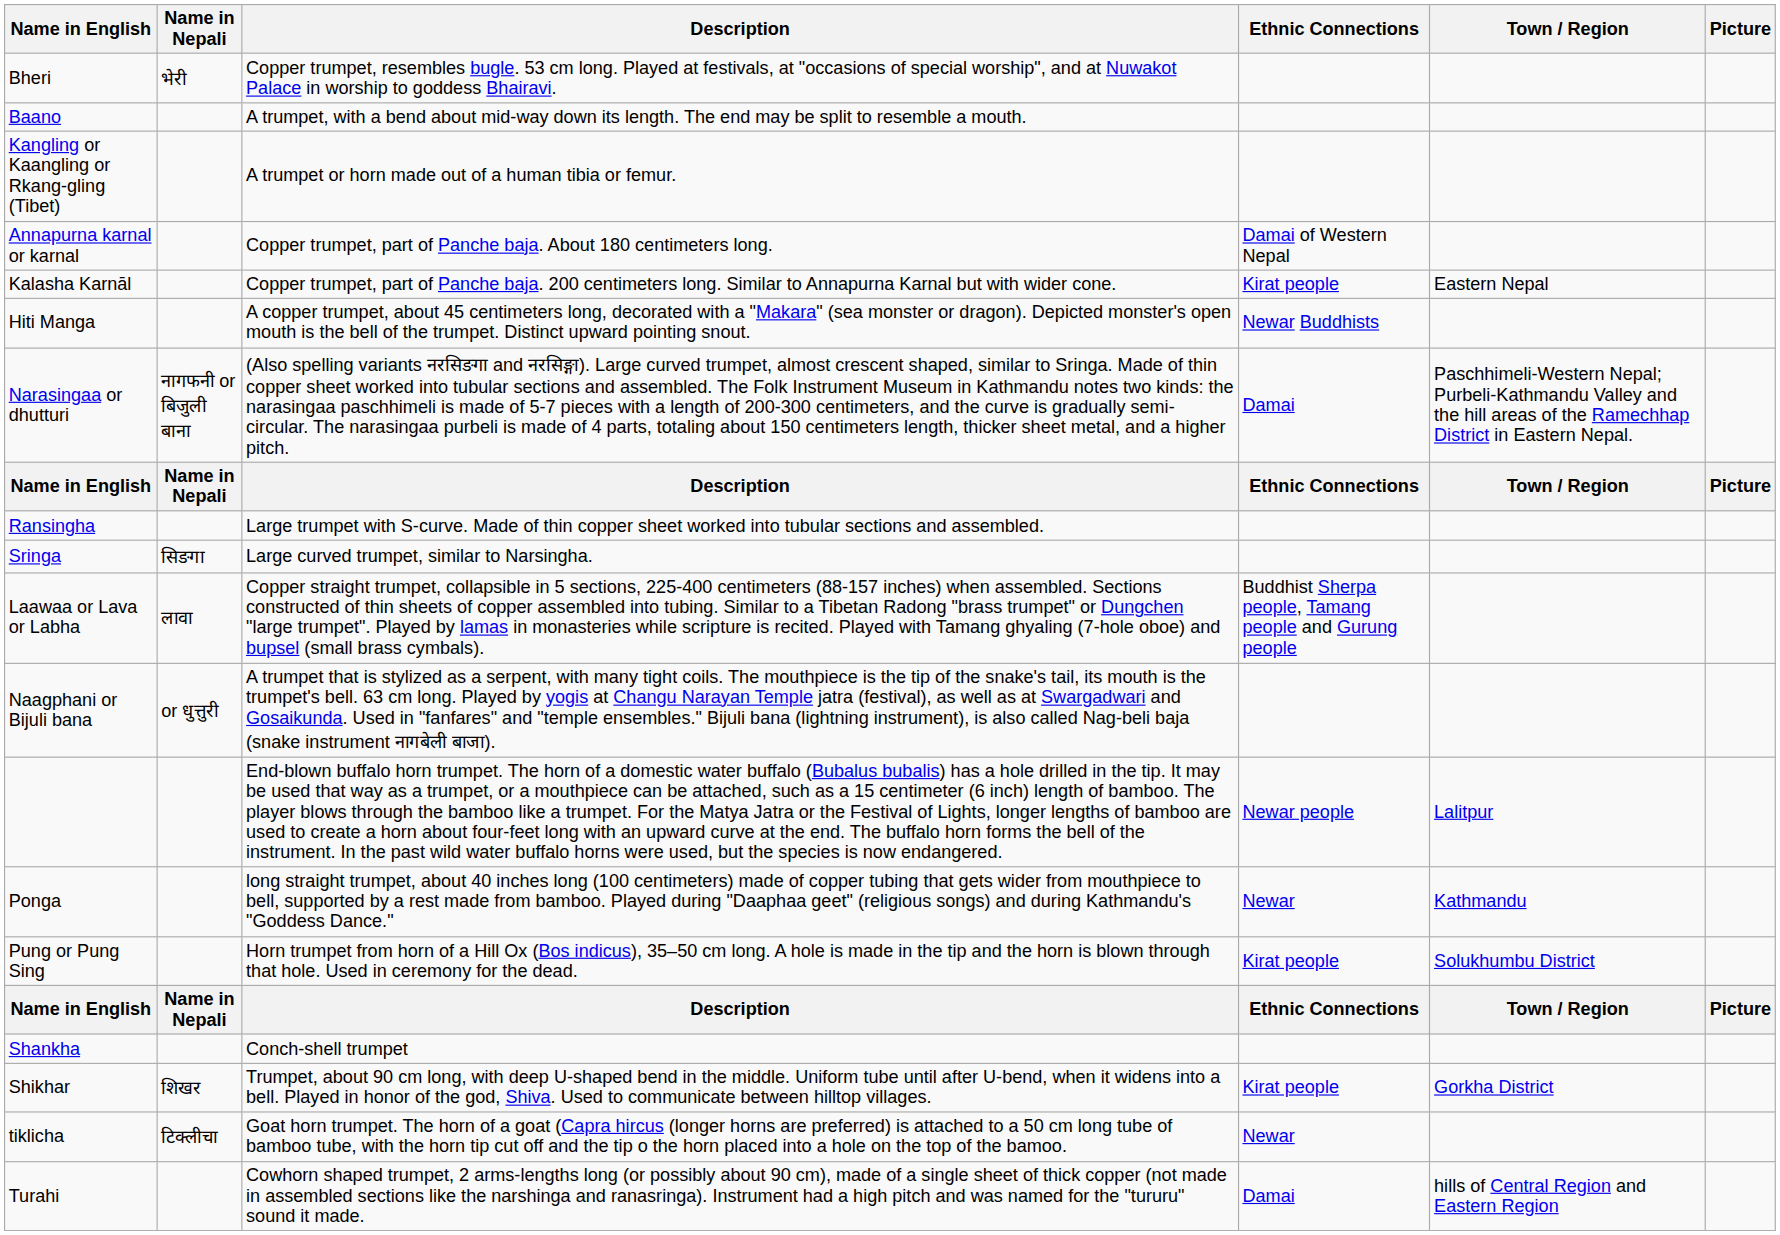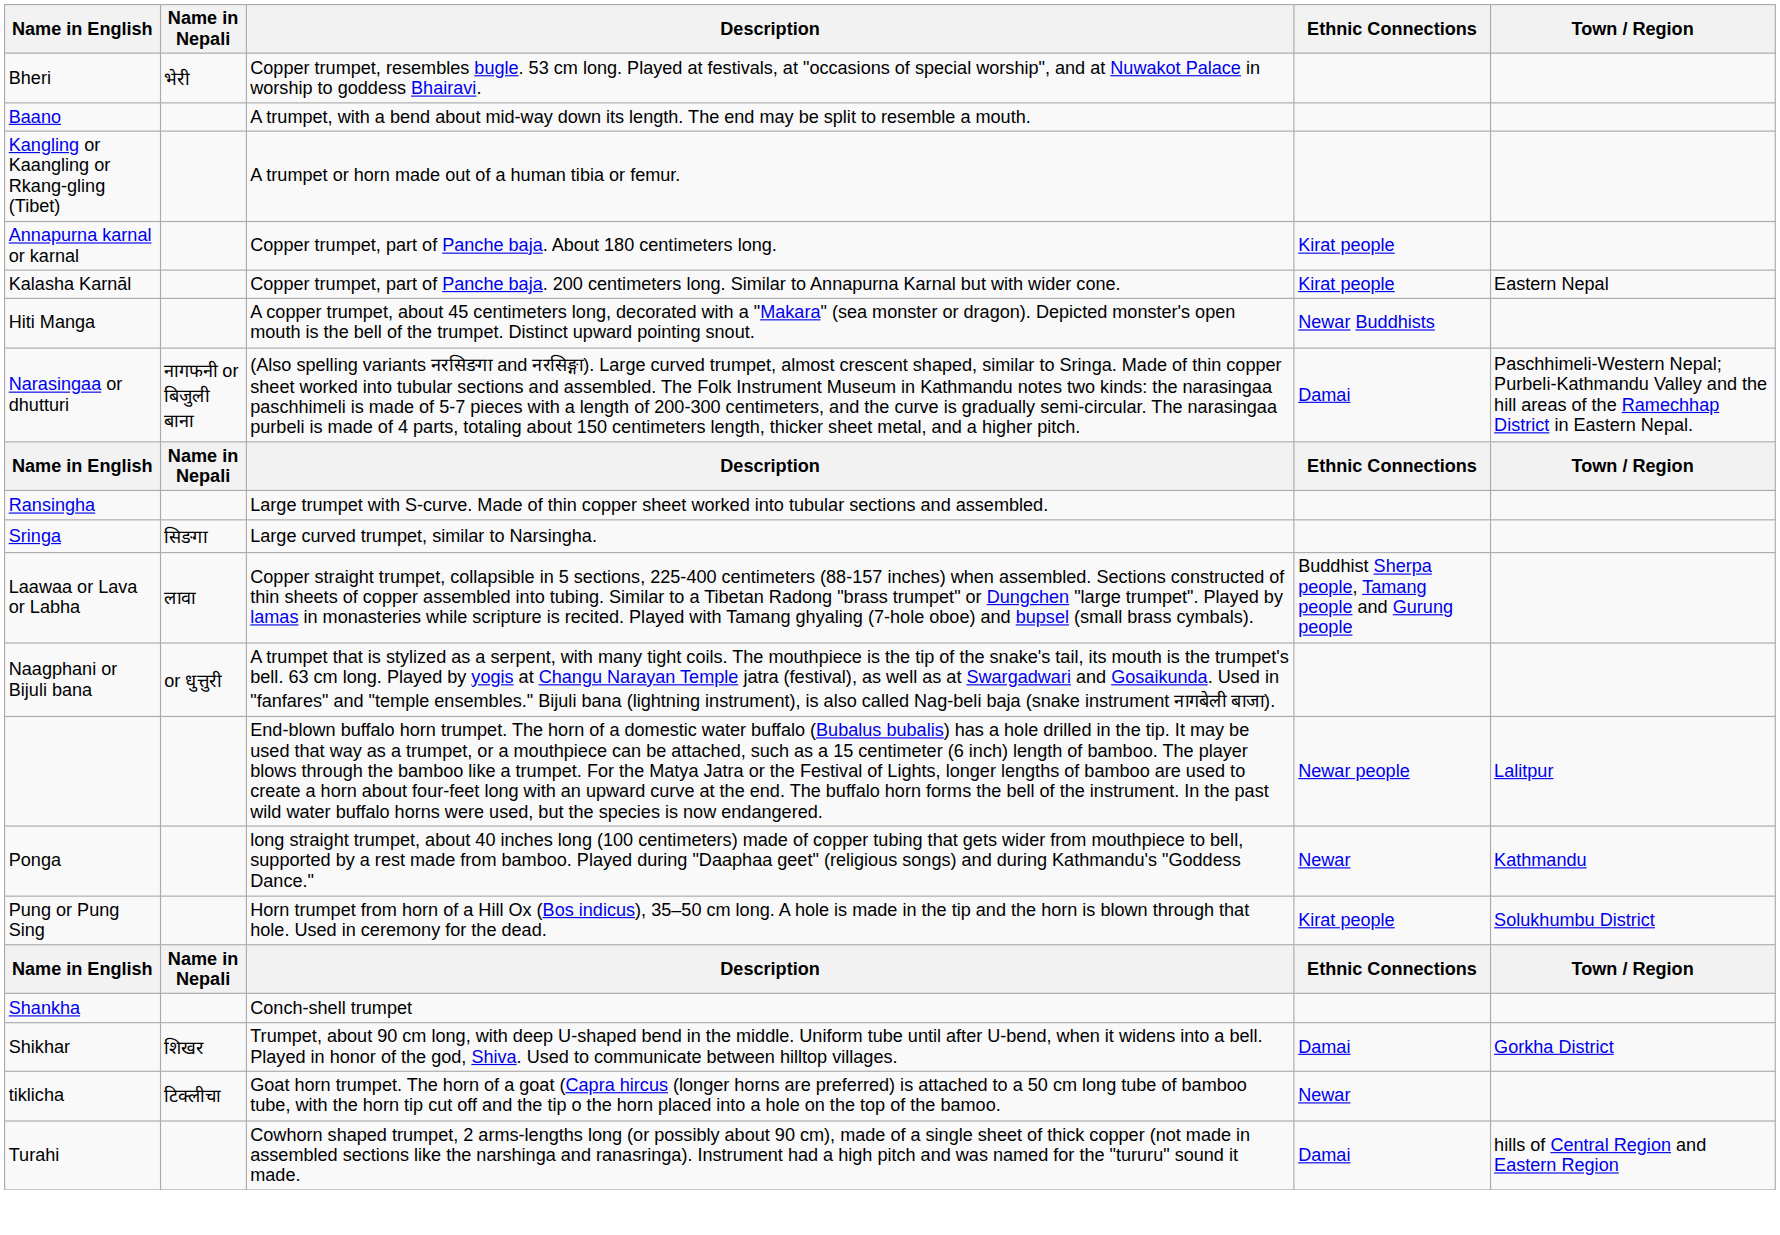 <table class="wikitable">
 <tr>
 <th>Name in English</th>
 <th>Name in Nepali</th>
 <th>Description</th>
 <th>Ethnic Connections</th>
 <th>Town / Region</th>
-<th>Picture</th>
 </tr>
 <tr>
 <td>Bheri</td>
 <td>भेरी</td>
 <td>Copper trumpet, resembles <a href='#'>bugle</a>. 53 cm long. Played at festivals, at "occasions of special worship", and at <a href='#'>Nuwakot Palace</a> in worship to goddess <a href='#'>Bhairavi</a>.</td>
-<td></td>
 <td></td>
 <td></td>
 </tr>
 <tr>
 <td><a href='#'>Baano</a></td>
 <td></td>
 <td>A trumpet, with a bend about mid-way down its length. The end may be split to resemble a mouth.</td>
 <td></td>
 <td></td>
-<td></td>
 </tr>
 <tr>
 <td><a href='#'>Kangling</a> or Kaangling or Rkang-gling (Tibet)</td>
 <td></td>
 <td>A trumpet or horn made out of a human tibia or femur.</td>
 <td></td>
 <td></td>
-<td></td>
 </tr>
 <tr>
 <td><a href='#'>Annapurna karnal</a> or karnal</td>
 <td></td>
 <td>Copper trumpet, part of <a href='#'>Panche baja</a>. About 180 centimeters long.</td>
-<td><a href='#'>Damai</a> of Western Nepal</td>
-<td></td>
+<td><a href='#'>Kirat people</a></td>
 <td></td>
 </tr>
 <tr>
 <td>Kalasha Karnāl</td>
 <td></td>
 <td>Copper trumpet, part of <a href='#'>Panche baja</a>. 200 centimeters long. Similar to Annapurna Karnal but with wider cone.</td>
 <td><a href='#'>Kirat people</a></td>
 <td>Eastern Nepal</td>
-<td></td>
 </tr>
 <tr>
 <td>Hiti Manga</td>
 <td></td>
 <td>A copper trumpet, about 45 centimeters long, decorated with a "<a href='#'>Makara</a>" (sea monster or dragon). Depicted monster's open mouth is the bell of the trumpet. Distinct upward pointing snout.</td>
 <td><a href='#'>Newar</a> <a href='#'>Buddhists</a></td>
-<td></td>
 <td></td>
 </tr>
 <tr>
 <td><a href='#'>Narasingaa</a> or dhutturi</td>
 <td>नागफनी or बिजुली बाना</td>
 <td> (Also spelling variants नरसिङगा and नरसिङ्गा). Large curved trumpet, almost crescent shaped, similar to Sringa. Made of thin copper sheet worked into tubular sections and assembled. The Folk Instrument Museum in Kathmandu notes two kinds: the narasingaa paschhimeli is made of 5-7 pieces with a length of 200-300 centimeters, and the curve is gradually semi-circular. The narasingaa purbeli is made of 4 parts, totaling about 150 centimeters length, thicker sheet metal, and a higher pitch.</td>
 <td><a href='#'>Damai</a></td>
 <td>Paschhimeli-Western Nepal; Purbeli-Kathmandu Valley and the hill areas of the <a href='#'>Ramechhap District</a> in Eastern Nepal.</td>
-<td></td>
 </tr>
 <tr>
 <th>Name in English</th>
 <th>Name in Nepali</th>
 <th>Description</th>
 <th>Ethnic Connections</th>
 <th>Town / Region</th>
-<th>Picture</th>
 </tr>
 <tr>
 <td><a href='#'>Ransingha</a></td>
 <td></td>
 <td>Large trumpet with S-curve. Made of thin copper sheet worked into tubular sections and assembled.</td>
-<td></td>
 <td></td>
 <td></td>
 </tr>
 <tr>
 <td><a href='#'>Sringa</a></td>
 <td>सिङगा</td>
 <td>Large curved trumpet, similar to Narsingha.</td>
 <td></td>
 <td></td>
-<td></td>
 </tr>
 <tr>
 <td>Laawaa or Lava or Labha</td>
 <td>लावा</td>
 <td>Copper straight trumpet, collapsible in 5 sections, 225-400 centimeters (88-157 inches) when assembled. Sections constructed of thin sheets of copper assembled into tubing. Similar to a Tibetan Radong "brass trumpet" or <a href='#'>Dungchen</a> "large trumpet". Played by <a href='#'>lamas</a> in monasteries while scripture is recited. Played with Tamang ghyaling (7-hole oboe) and <a href='#'>bupsel</a> (small brass cymbals).</td>
 <td>Buddhist <a href='#'>Sherpa people</a>, <a href='#'>Tamang people</a> and <a href='#'>Gurung people</a></td>
 <td></td>
-<td></td>
 </tr>
 <tr>
 <td>Naagphani or Bijuli bana</td>
 <td> or धुत्तुरी</td>
 <td>A trumpet that is stylized as a serpent, with many tight coils. The mouthpiece is the tip of the snake's tail, its mouth is the trumpet's bell. 63 cm long. Played by <a href='#'>yogis</a> at <a href='#'>Changu Narayan Temple</a> jatra (festival), as well as at <a href='#'>Swargadwari</a> and <a href='#'>Gosaikunda</a>. Used in "fanfares" and "temple ensembles." Bijuli bana (lightning instrument), is also called Nag-beli baja (snake instrument नागबेली बाजा).</td>
-<td></td>
 <td></td>
 <td></td>
 </tr>
 <tr>
 <td></td>
 <td></td>
 <td>End-blown buffalo horn trumpet. The horn of a domestic water buffalo (<a href='#'>Bubalus bubalis</a>) has a hole drilled in the tip. It may be used that way as a trumpet, or a mouthpiece can be attached, such as a 15 centimeter (6 inch) length of bamboo. The player blows through the bamboo like a trumpet. For the Matya Jatra or the Festival of Lights, longer lengths of bamboo are used to create a horn about four-feet long with an upward curve at the end. The buffalo horn forms the bell of the instrument. In the past wild water buffalo horns were used, but the species is now endangered.</td>
 <td><a href='#'>Newar people</a></td>
 <td><a href='#'>Lalitpur</a></td>
-<td></td>
 </tr>
 <tr>
 <td>Ponga</td>
 <td></td>
 <td>long straight trumpet, about 40 inches long (100 centimeters) made of copper tubing that gets wider from mouthpiece to bell, supported by a rest made from bamboo. Played during "Daaphaa geet" (religious songs) and during Kathmandu's "Goddess Dance."</td>
 <td><a href='#'>Newar</a></td>
 <td><a href='#'>Kathmandu</a></td>
-<td></td>
 </tr>
 <tr>
 <td>Pung or Pung Sing</td>
 <td></td>
 <td>Horn trumpet from horn of a Hill Ox (<a href='#'>Bos indicus</a>), 35–50 cm long. A hole is made in the tip and the horn is blown through that hole. Used in ceremony for the dead.</td>
 <td><a href='#'>Kirat people</a></td>
 <td><a href='#'>Solukhumbu District</a></td>
-<td></td>
 </tr>
 <tr>
 <th>Name in English</th>
 <th>Name in Nepali</th>
 <th>Description</th>
 <th>Ethnic Connections</th>
 <th>Town / Region</th>
-<th>Picture</th>
 </tr>
 <tr>
 <td><a href='#'>Shankha</a></td>
 <td></td>
 <td>Conch-shell trumpet</td>
 <td></td>
 <td></td>
-<td></td>
 </tr>
 <tr>
 <td>Shikhar</td>
 <td>शिखर</td>
 <td>Trumpet, about 90 cm long, with deep U-shaped bend in the middle. Uniform tube until after U-bend, when it widens into a bell. Played in honor of the god, <a href='#'>Shiva</a>. Used to communicate between hilltop villages.</td>
-<td><a href='#'>Kirat people</a></td>
+<td><a href='#'>Damai</a></td>
 <td><a href='#'>Gorkha District</a></td>
-<td></td>
 </tr>
 <tr>
 <td>tiklicha</td>
 <td>टिक्लीचा</td>
 <td>Goat horn trumpet. The horn of a goat (<a href='#'>Capra hircus</a> (longer horns are preferred) is attached to a 50 cm long tube of bamboo tube, with the horn tip cut off and the tip o the horn placed into a hole on the top of the bamoo.</td>
 <td><a href='#'>Newar</a></td>
-<td></td>
 <td></td>
 </tr>
 <tr>
 <td>Turahi</td>
 <td></td>
 <td>Cowhorn shaped trumpet, 2 arms-lengths long (or possibly about 90 cm), made of a single sheet of thick copper (not made in assembled sections like the narshinga and ranasringa). Instrument had a high pitch and was named for the "tururu" sound it made.</td>
 <td><a href='#'>Damai</a></td>
 <td>hills of <a href='#'>Central Region</a> and <a href='#'>Eastern Region</a></td>
-<td></td>
 </tr>
 </table>
